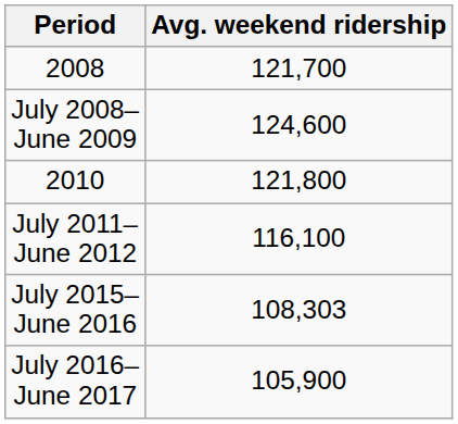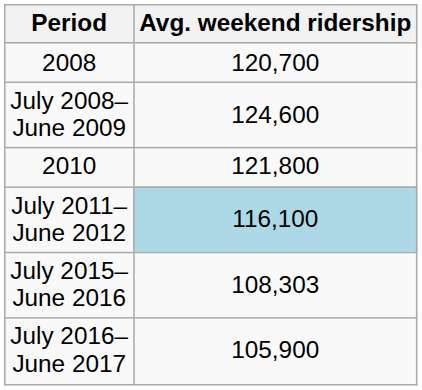 <table class="wikitable sortable" style="text-align:center">
 <tr>
 <th>Period</th>
 <th>Avg. weekend ridership</th>
 </tr>
 <tr>
 <td data-sort-value="2008">2008</td>
-<td>121,700</td>
+<td>120,700</td>
 </tr>
 <tr>
 <td data-sort-value="2008 07">July 2008–<br>June 2009</td>
 <td>124,600</td>
 </tr>
 <tr>
 <td data-sort-value="2010">2010</td>
 <td>121,800</td>
 </tr>
 <tr>
 <td data-sort-value="2011 07">July 2011–<br>June 2012</td>
-<td>116,100</td>
+<td style="background: lightblue;">116,100</td>
 </tr>
 <tr>
 <td data-sort-value="2015 07">July 2015–<br>June 2016</td>
 <td>108,303</td>
 </tr>
 <tr>
 <td data-sort-value="2016 07">July 2016–<br>June 2017</td>
 <td>105,900</td>
 </tr>
 </table>
